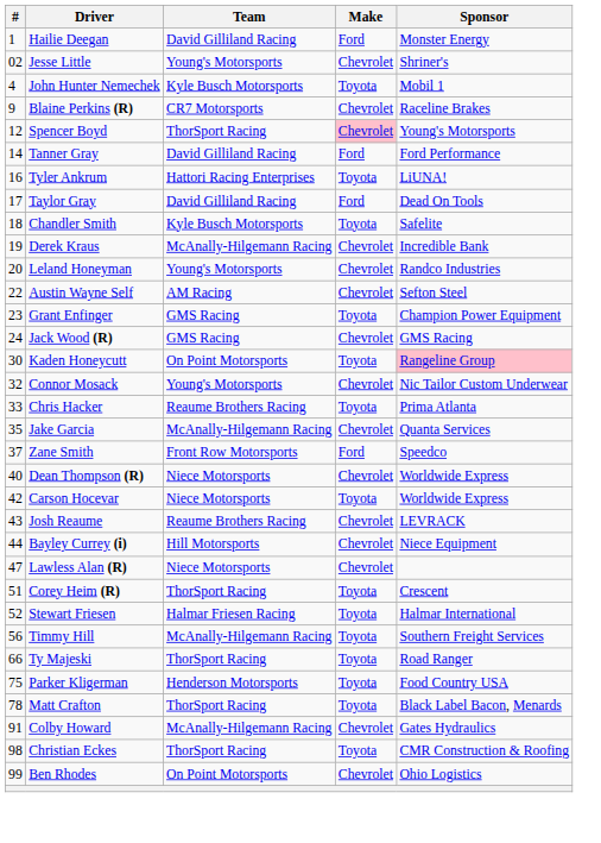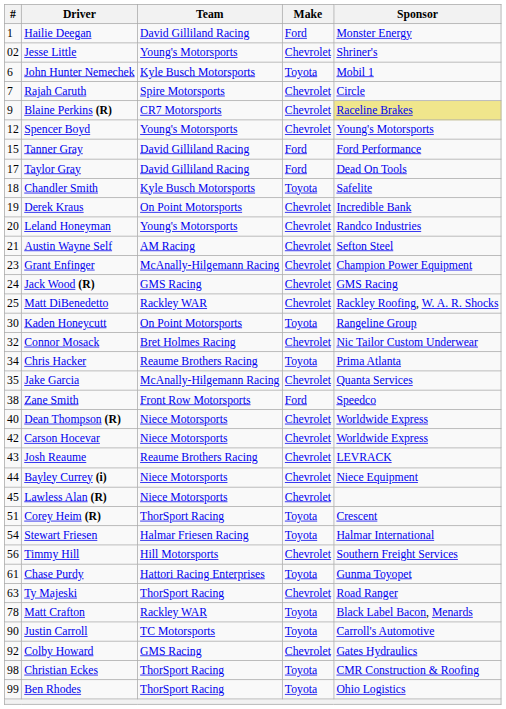 <table class="wikitable" style="font-size:95%">
 <tr>
 <th>#</th>
 <th>Driver</th>
 <th>Team</th>
 <th>Make</th>
 <th>Sponsor</th>
 </tr>
 <tr>
 <td>1</td>
 <td><a href='#'>Hailie Deegan</a></td>
 <td><a href='#'>David Gilliland Racing</a></td>
 <td><a href='#'>Ford</a></td>
 <td><a href='#'>Monster Energy</a></td>
 </tr>
 <tr>
 <td>02</td>
 <td><a href='#'>Jesse Little</a></td>
 <td><a href='#'>Young's Motorsports</a></td>
 <td><a href='#'>Chevrolet</a></td>
 <td><a href='#'>Shriner's</a></td>
 </tr>
 <tr>
-<td>4</td>
+<td>6</td>
 <td nowrap><a href='#'>John Hunter Nemechek</a></td>
 <td><a href='#'>Kyle Busch Motorsports</a></td>
 <td><a href='#'>Toyota</a></td>
 <td><a href='#'>Mobil 1</a></td>
 </tr>
 <tr>
+<td>7</td>
+<td><a href='#'>Rajah Caruth</a></td>
+<td><a href='#'>Spire Motorsports</a></td>
+<td><a href='#'>Chevrolet</a></td>
+<td><a href='#'>Circle</a></td>
+</tr>
+<tr>
 <td>9</td>
 <td><a href='#'>Blaine Perkins</a> <strong>(R)</strong></td>
 <td><a href='#'>CR7 Motorsports</a></td>
 <td><a href='#'>Chevrolet</a></td>
-<td><a href='#'>Raceline Brakes</a></td>
+<td style="background: khaki;"><a href='#'>Raceline Brakes</a></td>
 </tr>
 <tr>
 <td>12</td>
 <td><a href='#'>Spencer Boyd</a></td>
-<td><a href='#'>ThorSport Racing</a></td>
-<td style="background: pink;"><a href='#'>Chevrolet</a></td>
+<td><a href='#'>Young's Motorsports</a></td>
+<td><a href='#'>Chevrolet</a></td>
 <td><a href='#'>Young's Motorsports</a></td>
 </tr>
 <tr>
-<td>14</td>
+<td>15</td>
 <td><a href='#'>Tanner Gray</a></td>
 <td><a href='#'>David Gilliland Racing</a></td>
 <td><a href='#'>Ford</a></td>
 <td><a href='#'>Ford Performance</a></td>
-</tr>
-<tr>
-<td>16</td>
-<td><a href='#'>Tyler Ankrum</a></td>
-<td><a href='#'>Hattori Racing Enterprises</a></td>
-<td><a href='#'>Toyota</a></td>
-<td><a href='#'>LiUNA!</a></td>
 </tr>
 <tr>
 <td>17</td>
 <td><a href='#'>Taylor Gray</a></td>
 <td><a href='#'>David Gilliland Racing</a></td>
 <td><a href='#'>Ford</a></td>
 <td><a href='#'>Dead On Tools</a></td>
 </tr>
 <tr>
 <td>18</td>
 <td><a href='#'>Chandler Smith</a></td>
 <td><a href='#'>Kyle Busch Motorsports</a></td>
 <td><a href='#'>Toyota</a></td>
 <td><a href='#'>Safelite</a></td>
 </tr>
 <tr>
 <td>19</td>
 <td><a href='#'>Derek Kraus</a></td>
-<td nowrap><a href='#'>McAnally-Hilgemann Racing</a></td>
+<td><a href='#'>On Point Motorsports</a></td>
 <td><a href='#'>Chevrolet</a></td>
 <td><a href='#'>Incredible Bank</a></td>
 </tr>
 <tr>
 <td>20</td>
 <td><a href='#'>Leland Honeyman</a></td>
 <td><a href='#'>Young's Motorsports</a></td>
 <td><a href='#'>Chevrolet</a></td>
 <td><a href='#'>Randco Industries</a></td>
 </tr>
 <tr>
-<td>22</td>
+<td>21</td>
 <td><a href='#'>Austin Wayne Self</a></td>
 <td><a href='#'>AM Racing</a></td>
 <td><a href='#'>Chevrolet</a></td>
 <td><a href='#'>Sefton Steel</a></td>
 </tr>
 <tr>
 <td>23</td>
 <td><a href='#'>Grant Enfinger</a></td>
-<td><a href='#'>GMS Racing</a></td>
-<td><a href='#'>Toyota</a></td>
+<td><a href='#'>McAnally-Hilgemann Racing</a></td>
+<td><a href='#'>Chevrolet</a></td>
 <td><a href='#'>Champion Power Equipment</a></td>
 </tr>
 <tr>
 <td>24</td>
 <td><a href='#'>Jack Wood</a> <strong>(R)</strong></td>
 <td><a href='#'>GMS Racing</a></td>
 <td><a href='#'>Chevrolet</a></td>
 <td><a href='#'>GMS Racing</a></td>
 </tr>
 <tr>
+<td>25</td>
+<td><a href='#'>Matt DiBenedetto</a></td>
+<td><a href='#'>Rackley WAR</a></td>
+<td><a href='#'>Chevrolet</a></td>
+<td nowrap><a href='#'>Rackley Roofing</a>, <a href='#'>W. A. R. Shocks</a></td>
+</tr>
+<tr>
 <td>30</td>
 <td><a href='#'>Kaden Honeycutt</a></td>
 <td><a href='#'>On Point Motorsports</a></td>
 <td><a href='#'>Toyota</a></td>
-<td style="background: pink;"><a href='#'>Rangeline Group</a></td>
+<td><a href='#'>Rangeline Group</a></td>
 </tr>
 <tr>
 <td>32</td>
 <td><a href='#'>Connor Mosack</a></td>
-<td><a href='#'>Young's Motorsports</a></td>
+<td><a href='#'>Bret Holmes Racing</a></td>
 <td><a href='#'>Chevrolet</a></td>
 <td><a href='#'>Nic Tailor Custom Underwear</a></td>
 </tr>
 <tr>
-<td>33</td>
+<td>34</td>
 <td><a href='#'>Chris Hacker</a></td>
 <td><a href='#'>Reaume Brothers Racing</a></td>
 <td><a href='#'>Toyota</a></td>
 <td><a href='#'>Prima Atlanta</a></td>
 </tr>
 <tr>
 <td>35</td>
 <td><a href='#'>Jake Garcia</a></td>
 <td><a href='#'>McAnally-Hilgemann Racing</a></td>
 <td><a href='#'>Chevrolet</a></td>
 <td><a href='#'>Quanta Services</a></td>
 </tr>
 <tr>
-<td>37</td>
+<td>38</td>
 <td><a href='#'>Zane Smith</a></td>
 <td><a href='#'>Front Row Motorsports</a></td>
 <td><a href='#'>Ford</a></td>
 <td><a href='#'>Speedco</a></td>
 </tr>
 <tr>
 <td>40</td>
 <td><a href='#'>Dean Thompson</a> <strong>(R)</strong></td>
 <td><a href='#'>Niece Motorsports</a></td>
 <td><a href='#'>Chevrolet</a></td>
 <td><a href='#'>Worldwide Express</a></td>
 </tr>
 <tr>
 <td>42</td>
 <td><a href='#'>Carson Hocevar</a></td>
 <td><a href='#'>Niece Motorsports</a></td>
-<td><a href='#'>Toyota</a></td>
+<td><a href='#'>Chevrolet</a></td>
 <td><a href='#'>Worldwide Express</a></td>
 </tr>
 <tr>
 <td>43</td>
 <td><a href='#'>Josh Reaume</a></td>
 <td><a href='#'>Reaume Brothers Racing</a></td>
 <td><a href='#'>Chevrolet</a></td>
 <td><a href='#'>LEVRACK</a></td>
 </tr>
 <tr>
 <td>44</td>
 <td><a href='#'>Bayley Currey</a> <strong>(i)</strong></td>
-<td><a href='#'>Hill Motorsports</a></td>
+<td><a href='#'>Niece Motorsports</a></td>
 <td><a href='#'>Chevrolet</a></td>
 <td><a href='#'>Niece Equipment</a></td>
 </tr>
 <tr>
-<td>47</td>
+<td>45</td>
 <td><a href='#'>Lawless Alan</a> <strong>(R)</strong></td>
 <td><a href='#'>Niece Motorsports</a></td>
 <td><a href='#'>Chevrolet</a></td>
 <td></td>
 </tr>
 <tr>
 <td>51</td>
 <td><a href='#'>Corey Heim</a> <strong>(R)</strong></td>
 <td><a href='#'>ThorSport Racing</a></td>
 <td><a href='#'>Toyota</a></td>
 <td><a href='#'>Crescent</a></td>
 </tr>
 <tr>
-<td>52</td>
+<td>54</td>
 <td><a href='#'>Stewart Friesen</a></td>
 <td><a href='#'>Halmar Friesen Racing</a></td>
 <td><a href='#'>Toyota</a></td>
 <td><a href='#'>Halmar International</a></td>
 </tr>
 <tr>
 <td>56</td>
 <td><a href='#'>Timmy Hill</a></td>
-<td nowrap><a href='#'>McAnally-Hilgemann Racing</a></td>
-<td><a href='#'>Toyota</a></td>
+<td><a href='#'>Hill Motorsports</a></td>
+<td><a href='#'>Chevrolet</a></td>
 <td><a href='#'>Southern Freight Services</a></td>
 </tr>
 <tr>
-<td>66</td>
+<td>61</td>
+<td><a href='#'>Chase Purdy</a></td>
+<td><a href='#'>Hattori Racing Enterprises</a></td>
+<td><a href='#'>Toyota</a></td>
+<td><a href='#'>Gunma Toyopet</a></td>
+</tr>
+<tr>
+<td>63</td>
 <td><a href='#'>Ty Majeski</a></td>
 <td><a href='#'>ThorSport Racing</a></td>
-<td><a href='#'>Toyota</a></td>
+<td><a href='#'>Chevrolet</a></td>
 <td><a href='#'>Road Ranger</a></td>
-</tr>
-<tr>
-<td>75</td>
-<td><a href='#'>Parker Kligerman</a></td>
-<td><a href='#'>Henderson Motorsports</a></td>
-<td><a href='#'>Toyota</a></td>
-<td><a href='#'>Food Country USA</a></td>
 </tr>
 <tr>
 <td>78</td>
 <td><a href='#'>Matt Crafton</a></td>
-<td><a href='#'>ThorSport Racing</a></td>
+<td><a href='#'>Rackley WAR</a></td>
 <td><a href='#'>Toyota</a></td>
 <td><a href='#'>Black Label Bacon</a>, <a href='#'>Menards</a></td>
 </tr>
 <tr>
-<td>91</td>
+<td>90</td>
+<td><a href='#'>Justin Carroll</a></td>
+<td><a href='#'>TC Motorsports</a></td>
+<td><a href='#'>Toyota</a></td>
+<td><a href='#'>Carroll's Automotive</a></td>
+</tr>
+<tr>
+<td>92</td>
 <td><a href='#'>Colby Howard</a></td>
-<td><a href='#'>McAnally-Hilgemann Racing</a></td>
+<td><a href='#'>GMS Racing</a></td>
 <td><a href='#'>Chevrolet</a></td>
 <td><a href='#'>Gates Hydraulics</a></td>
 </tr>
 <tr>
 <td>98</td>
 <td><a href='#'>Christian Eckes</a></td>
 <td><a href='#'>ThorSport Racing</a></td>
 <td><a href='#'>Toyota</a></td>
 <td><a href='#'>CMR Construction & Roofing</a></td>
 </tr>
 <tr>
 <td>99</td>
 <td><a href='#'>Ben Rhodes</a></td>
-<td><a href='#'>On Point Motorsports</a></td>
-<td><a href='#'>Chevrolet</a></td>
+<td><a href='#'>ThorSport Racing</a></td>
+<td><a href='#'>Toyota</a></td>
 <td><a href='#'>Ohio Logistics</a></td>
 </tr>
 <tr>
 <th colspan="5"></th>
 </tr>
 </table>
